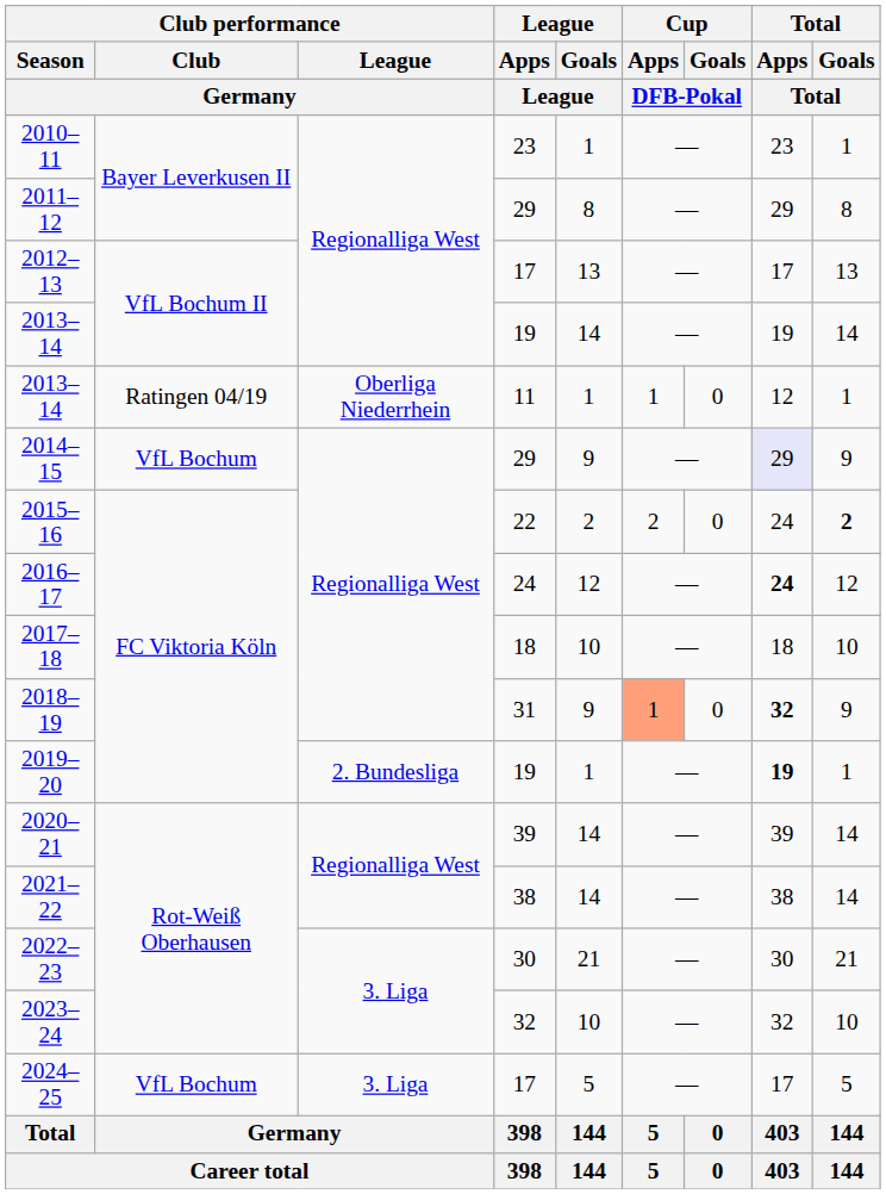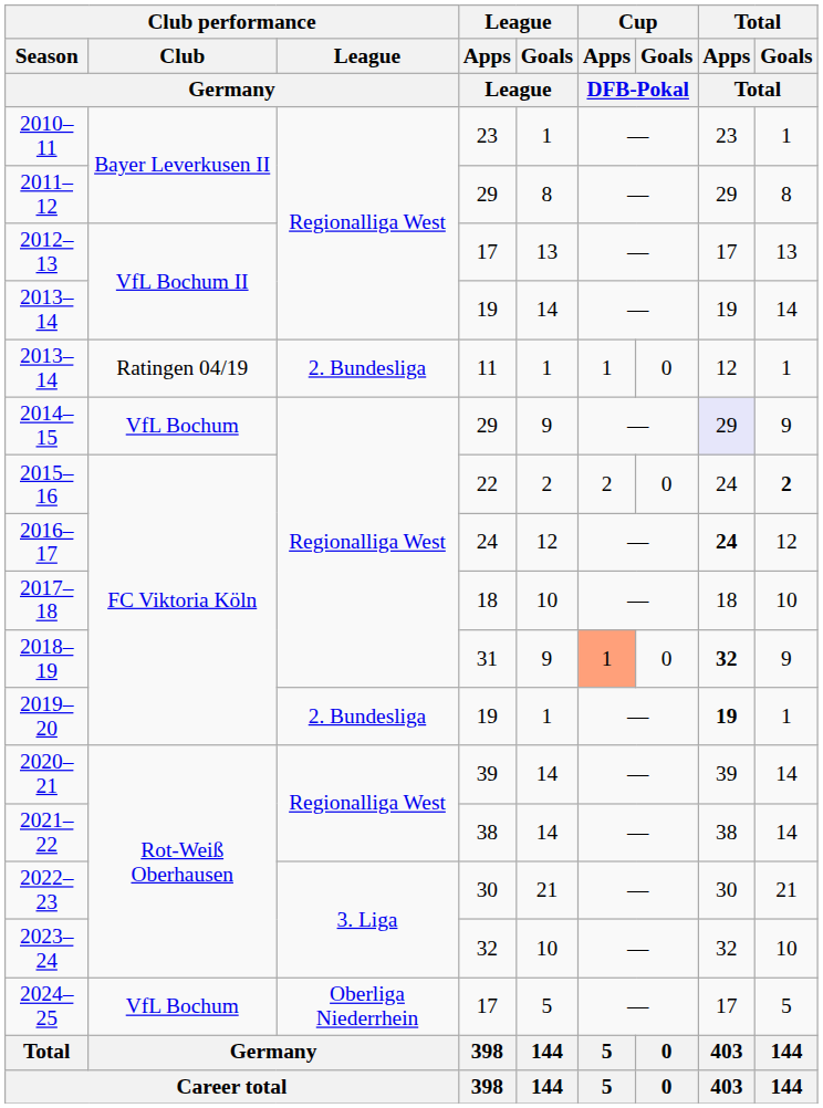 <table class="wikitable" style="text-align:center">
 <tr>
 <th colspan=3>Club performance</th>
 <th colspan=2>League</th>
 <th colspan=2>Cup</th>
 <th colspan=2>Total</th>
 </tr>
 <tr>
 <th>Season</th>
 <th>Club</th>
 <th>League</th>
 <th>Apps</th>
 <th>Goals</th>
 <th>Apps</th>
 <th>Goals</th>
 <th>Apps</th>
 <th>Goals</th>
 </tr>
 <tr>
 <th colspan=3>Germany</th>
 <th colspan=2>League</th>
 <th colspan=2><a href='#'>DFB-Pokal</a></th>
 <th colspan=2>Total</th>
 </tr>
 <tr>
 <td><a href='#'>2010–11</a></td>
 <td rowspan=2><a href='#'>Bayer Leverkusen II</a></td>
 <td rowspan=4><a href='#'>Regionalliga West</a></td>
 <td>23</td>
 <td>1</td>
 <td colspan=2>—</td>
 <td>23</td>
 <td>1</td>
 </tr>
 <tr>
 <td><a href='#'>2011–12</a></td>
 <td>29</td>
 <td>8</td>
 <td colspan=2>—</td>
 <td>29</td>
 <td>8</td>
 </tr>
 <tr>
 <td><a href='#'>2012–13</a></td>
 <td rowspan=2><a href='#'>VfL Bochum II</a></td>
 <td>17</td>
 <td>13</td>
 <td colspan=2>—</td>
 <td>17</td>
 <td>13</td>
 </tr>
 <tr>
 <td><a href='#'>2013–14</a></td>
 <td>19</td>
 <td>14</td>
 <td colspan=2>—</td>
 <td>19</td>
 <td>14</td>
 </tr>
 <tr>
 <td><a href='#'>2013–14</a></td>
 <td>Ratingen 04/19</td>
-<td><a href='#'>Oberliga Niederrhein</a></td>
+<td><a href='#'>2. Bundesliga</a></td>
 <td>11</td>
 <td>1</td>
 <td>1</td>
 <td>0</td>
 <td>12</td>
 <td>1</td>
 </tr>
 <tr>
 <td><a href='#'>2014–15</a></td>
 <td><a href='#'>VfL Bochum</a></td>
 <td rowspan="5"><a href='#'>Regionalliga West</a></td>
 <td>29</td>
 <td>9</td>
 <td colspan=2>—</td>
 <td style="background: lavender;">29</td>
 <td>9</td>
 </tr>
 <tr>
 <td><a href='#'>2015–16</a></td>
 <td rowspan="5"><a href='#'>FC Viktoria Köln</a></td>
 <td>22</td>
 <td>2</td>
 <td>2</td>
 <td>0</td>
 <td>24</td>
 <td><strong>2</strong></td>
 </tr>
 <tr>
 <td><a href='#'>2016–17</a></td>
 <td>24</td>
 <td>12</td>
 <td colspan=2>—</td>
 <td><strong>24</strong></td>
 <td>12</td>
 </tr>
 <tr>
 <td><a href='#'>2017–18</a></td>
 <td>18</td>
 <td>10</td>
 <td colspan=2>—</td>
 <td>18</td>
 <td>10</td>
 </tr>
 <tr>
 <td><a href='#'>2018–19</a></td>
 <td>31</td>
 <td>9</td>
 <td style="background: lightsalmon;">1</td>
 <td>0</td>
 <td><strong>32</strong></td>
 <td>9</td>
 </tr>
 <tr>
 <td><a href='#'>2019–20</a></td>
 <td><a href='#'>2. Bundesliga</a></td>
 <td>19</td>
 <td>1</td>
 <td colspan=2>—</td>
 <td><strong>19</strong></td>
 <td>1</td>
 </tr>
 <tr>
 <td><a href='#'>2020–21</a></td>
 <td rowspan="4"><a href='#'>Rot-Weiß Oberhausen</a></td>
 <td rowspan="2"><a href='#'>Regionalliga West</a></td>
 <td>39</td>
 <td>14</td>
 <td colspan=2>—</td>
 <td>39</td>
 <td>14</td>
 </tr>
 <tr>
 <td><a href='#'>2021–22</a></td>
 <td>38</td>
 <td>14</td>
 <td colspan=2>—</td>
 <td>38</td>
 <td>14</td>
 </tr>
 <tr>
 <td><a href='#'>2022–23</a></td>
 <td rowspan="2"><a href='#'>3. Liga</a></td>
 <td>30</td>
 <td>21</td>
 <td colspan=2>—</td>
 <td>30</td>
 <td>21</td>
 </tr>
 <tr>
 <td><a href='#'>2023–24</a></td>
 <td>32</td>
 <td>10</td>
 <td colspan=2>—</td>
 <td>32</td>
 <td>10</td>
 </tr>
 <tr>
 <td><a href='#'>2024–25</a></td>
 <td><a href='#'>VfL Bochum</a></td>
-<td><a href='#'>3. Liga</a></td>
+<td><a href='#'>Oberliga Niederrhein</a></td>
 <td>17</td>
 <td>5</td>
 <td colspan=2>—</td>
 <td>17</td>
 <td>5</td>
 </tr>
 <tr>
 <th rowspan=1>Total</th>
 <th colspan=2>Germany</th>
 <th>398</th>
 <th>144</th>
 <th>5</th>
 <th>0</th>
 <th>403</th>
 <th>144</th>
 </tr>
 <tr>
 <th colspan=3>Career total</th>
 <th>398</th>
 <th>144</th>
 <th>5</th>
 <th>0</th>
 <th>403</th>
 <th>144</th>
 </tr>
 </table>
